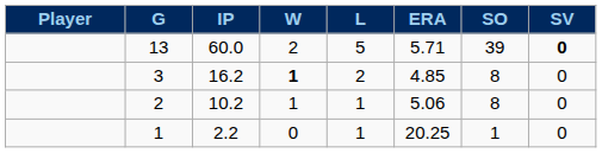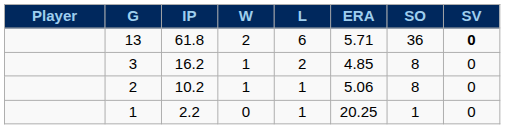 <table class="wikitable sortable">
 <tr>
 <th style="background:#00285D;color:#9ECEEE; width:16%;">Player</th>
 <th style="background:#00285D;color:#9ECEEE; width:9%;">G</th>
 <th style="background:#00285D;color:#9ECEEE; width:9%;">IP</th>
 <th style="background:#00285D;color:#9ECEEE; width:9%;">W</th>
 <th style="background:#00285D;color:#9ECEEE; width:9%;">L</th>
 <th style="background:#00285D;color:#9ECEEE; width:9%;">ERA</th>
 <th style="background:#00285D;color:#9ECEEE; width:9%;">SO</th>
 <th style="background:#00285D;color:#9ECEEE; width:9%;">SV</th>
 </tr>
 <tr style="text-align:center;">
 <td></td>
 <td>13</td>
-<td>60.0</td>
+<td>61.8</td>
 <td>2</td>
-<td>5</td>
+<td>6</td>
 <td>5.71</td>
-<td>39</td>
+<td>36</td>
 <td><strong>0</strong></td>
 </tr>
 <tr style="text-align:center;">
 <td></td>
 <td>3</td>
 <td>16.2</td>
-<td><strong>1</strong></td>
+<td>1</td>
 <td>2</td>
 <td>4.85</td>
 <td>8</td>
 <td>0</td>
 </tr>
 <tr style="text-align:center;">
 <td></td>
 <td>2</td>
 <td>10.2</td>
 <td>1</td>
 <td>1</td>
 <td>5.06</td>
 <td>8</td>
 <td>0</td>
 </tr>
 <tr align=center>
 <td></td>
 <td>1</td>
 <td>2.2</td>
 <td>0</td>
 <td>1</td>
 <td>20.25</td>
 <td>1</td>
 <td>0</td>
 </tr>
 </table>
